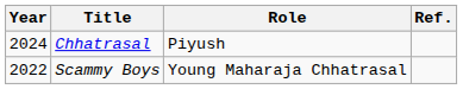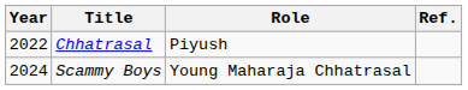 <table class="wikitable">
 <tr>
 <th>Year</th>
 <th>Title</th>
 <th>Role</th>
 <th>Ref.</th>
 </tr>
 <tr>
-<td>2024</td>
+<td>2022</td>
 <td><a href='#'><em>Chhatrasal</em></a></td>
 <td>Piyush</td>
 <td></td>
 </tr>
 <tr>
-<td>2022</td>
+<td>2024</td>
 <td><em>Scammy Boys</em></td>
 <td>Young Maharaja Chhatrasal</td>
 <td></td>
 </tr>
 </table>
